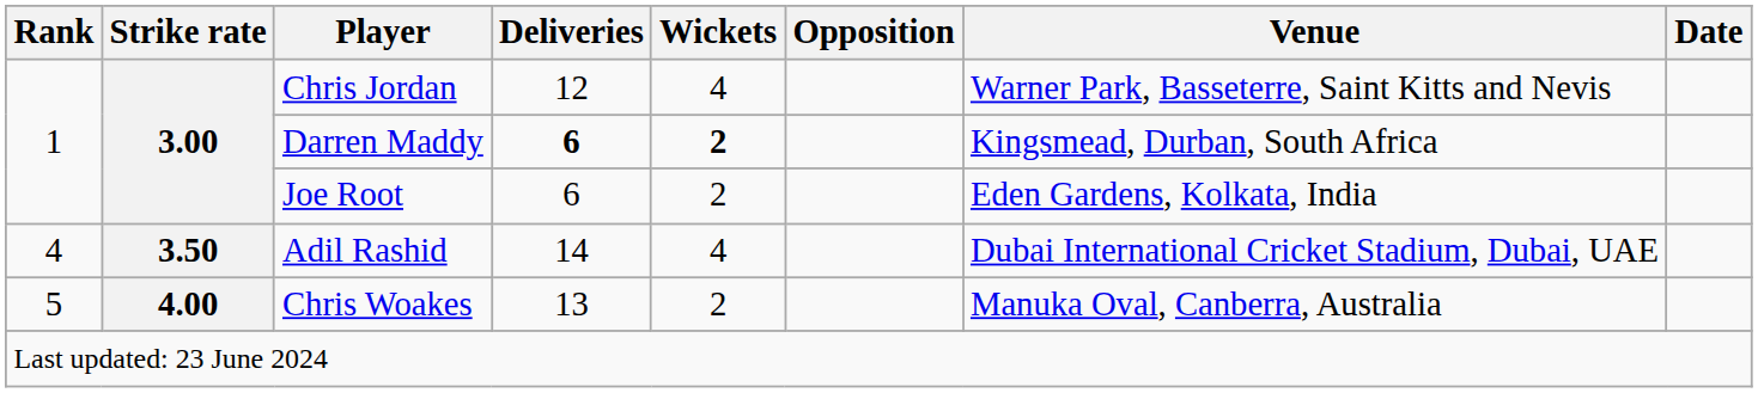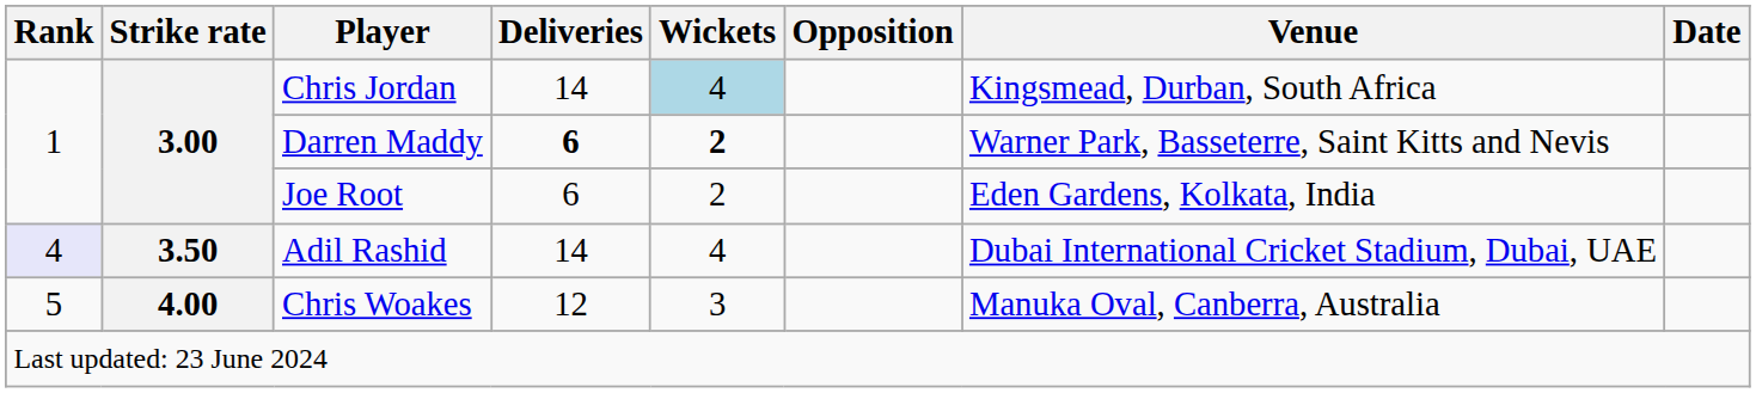 <table class="wikitable plainrowheaders" style="text-align:center;">
 <tr>
 <th scope=col>Rank</th>
 <th scope=col>Strike rate</th>
 <th scope=col>Player</th>
 <th scope=col>Deliveries</th>
 <th scope=col>Wickets</th>
 <th scope=col>Opposition</th>
 <th scope=col>Venue</th>
 <th scope=col>Date</th>
 </tr>
 <tr>
 <td rowspan=3>1</td>
 <th scope=row style=text-align:center; rowspan=3>3.00</th>
 <td align=left><a href='#'>Chris Jordan</a></td>
-<td>12</td>
-<td>4</td>
+<td>14</td>
+<td style="background: lightblue;">4</td>
 <td align=left></td>
-<td align=left><a href='#'>Warner Park</a>, <a href='#'>Basseterre</a>, Saint Kitts and Nevis</td>
+<td align=left><a href='#'>Kingsmead</a>, <a href='#'>Durban</a>, South Africa</td>
 <td align=left></td>
 </tr>
 <tr>
 <td align=left><a href='#'>Darren Maddy</a></td>
 <td><strong>6</strong></td>
 <td><strong>2</strong></td>
 <td align=left></td>
-<td align=left><a href='#'>Kingsmead</a>, <a href='#'>Durban</a>, South Africa</td>
+<td align=left><a href='#'>Warner Park</a>, <a href='#'>Basseterre</a>, Saint Kitts and Nevis</td>
 <td align=left></td>
 </tr>
 <tr>
 <td align=left><a href='#'>Joe Root</a></td>
 <td>6</td>
 <td>2</td>
 <td align=left></td>
 <td align=left><a href='#'>Eden Gardens</a>, <a href='#'>Kolkata</a>, India</td>
 <td align=left></td>
 </tr>
 <tr>
-<td>4</td>
+<td style="background: lavender;">4</td>
 <th scope=row style=text-align:center;>3.50</th>
 <td align=left><a href='#'>Adil Rashid</a></td>
 <td>14</td>
 <td>4</td>
 <td align=left></td>
 <td align=left><a href='#'>Dubai International Cricket Stadium</a>, <a href='#'>Dubai</a>, UAE</td>
 <td align=left></td>
 </tr>
 <tr>
 <td>5</td>
 <th scope=row style=text-align:center;>4.00</th>
 <td align=left><a href='#'>Chris Woakes</a></td>
-<td>13</td>
-<td>2</td>
+<td>12</td>
+<td>3</td>
 <td align=left></td>
 <td align=left><a href='#'>Manuka Oval</a>, <a href='#'>Canberra</a>, Australia</td>
 <td align=left></td>
 </tr>
 <tr>
 <td align=left colspan=8><small>Last updated: 23 June 2024</small></td>
 </tr>
 </table>
